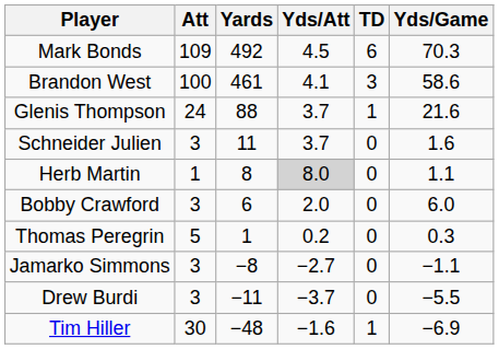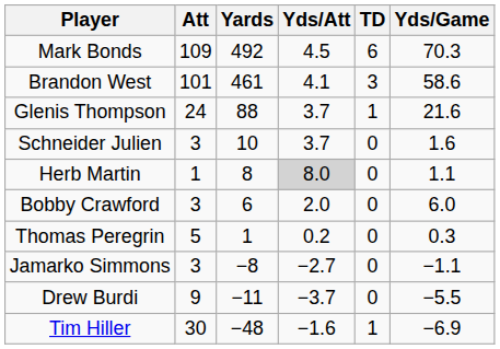 <table class="wikitable sortable" style="text-align:center;">
 <tr>
 <th>Player</th>
 <th>Att</th>
 <th>Yards</th>
 <th>Yds/Att</th>
 <th>TD</th>
 <th>Yds/Game</th>
 </tr>
 <tr>
 <td>Mark Bonds</td>
 <td>109</td>
 <td>492</td>
 <td>4.5</td>
 <td>6</td>
 <td>70.3</td>
 </tr>
 <tr>
 <td>Brandon West</td>
-<td>100</td>
+<td>101</td>
 <td>461</td>
 <td>4.1</td>
 <td>3</td>
 <td>58.6</td>
 </tr>
 <tr>
 <td>Glenis Thompson</td>
 <td>24</td>
 <td>88</td>
 <td>3.7</td>
 <td>1</td>
 <td>21.6</td>
 </tr>
 <tr>
 <td>Schneider Julien</td>
 <td>3</td>
-<td>11</td>
+<td>10</td>
 <td>3.7</td>
 <td>0</td>
 <td>1.6</td>
 </tr>
 <tr>
 <td>Herb Martin</td>
 <td>1</td>
 <td>8</td>
 <td style="background: lightgrey;">8.0</td>
 <td>0</td>
 <td>1.1</td>
 </tr>
 <tr>
 <td>Bobby Crawford</td>
 <td>3</td>
 <td>6</td>
 <td>2.0</td>
 <td>0</td>
 <td>6.0</td>
 </tr>
 <tr>
 <td>Thomas Peregrin</td>
 <td>5</td>
 <td>1</td>
 <td>0.2</td>
 <td>0</td>
 <td>0.3</td>
 </tr>
 <tr>
 <td>Jamarko Simmons</td>
 <td>3</td>
 <td>−8</td>
 <td>−2.7</td>
 <td>0</td>
 <td>−1.1</td>
 </tr>
 <tr>
 <td>Drew Burdi</td>
-<td>3</td>
+<td>9</td>
 <td>−11</td>
 <td>−3.7</td>
 <td>0</td>
 <td>−5.5</td>
 </tr>
 <tr>
 <td><a href='#'>Tim Hiller</a></td>
 <td>30</td>
 <td>−48</td>
 <td>−1.6</td>
 <td>1</td>
 <td>−6.9</td>
 </tr>
 </table>
